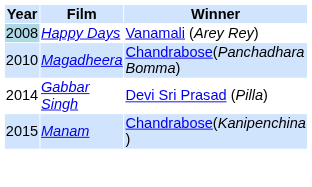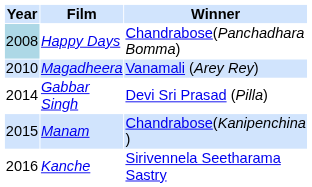 <table cellspacing="1" cellpadding="1" border="0" style="width:50%;">
 <tr style="background:#d1e4fd;">
 <th>Year</th>
 <th>Film</th>
 <th>Winner</th>
 </tr>
 <tr>
 <td style="background: lightblue;">2008</td>
 <td><em><a href='#'>Happy Days</a></em></td>
-<td><a href='#'>Vanamali</a> (<em>Arey Rey</em>)</td>
+<td><a href='#'>Chandrabose</a>(<em>Panchadhara Bomma</em>)</td>
 </tr>
 <tr style="background:#d1e4fd;">
 <td>2010</td>
 <td><em><a href='#'>Magadheera</a></em></td>
-<td><a href='#'>Chandrabose</a>(<em>Panchadhara Bomma</em>)</td>
+<td><a href='#'>Vanamali</a> (<em>Arey Rey</em>)</td>
 </tr>
 <tr>
 <td>2014</td>
 <td><em><a href='#'>Gabbar Singh</a></em></td>
 <td><a href='#'>Devi Sri Prasad</a> (<em>Pilla</em>)</td>
 </tr>
 <tr style="background:#d1e4fd;">
 <td>2015</td>
 <td><em><a href='#'>Manam</a></em></td>
 <td><a href='#'>Chandrabose</a>(<em>Kanipenchina </em>)</td>
 </tr>
+<tr>
+<td>2016</td>
+<td><em><a href='#'>Kanche</a></em></td>
+<td><a href='#'>Sirivennela Seetharama Sastry</a></td>
+</tr>
 </table>
